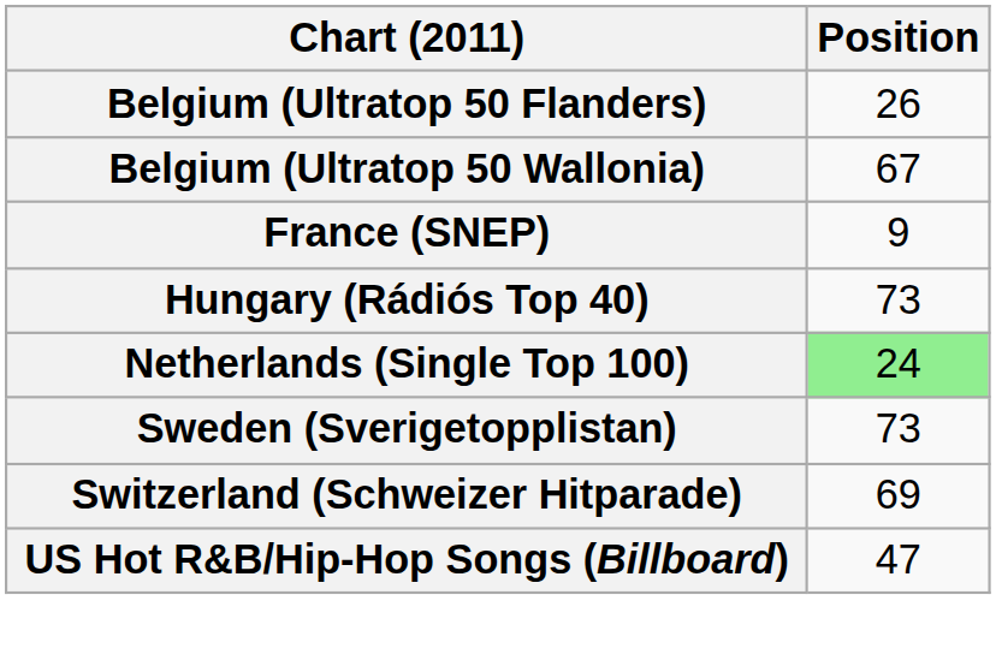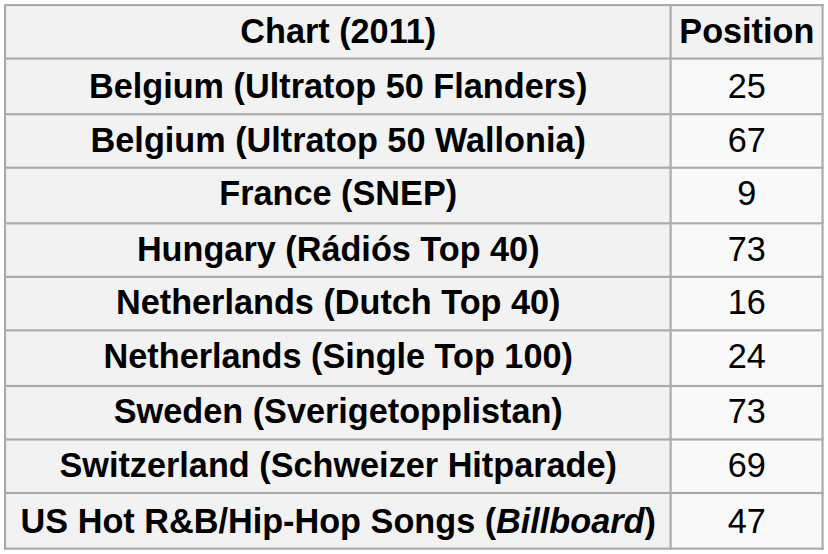 <table class="wikitable plainrowheaders sortable" style="text-align:center" border="1">
 <tr>
 <th scope="col" style="width:19em;">Chart (2011)</th>
 <th scope="col">Position</th>
 </tr>
 <tr>
 <th scope="row">Belgium (Ultratop 50 Flanders)</th>
-<td>26</td>
+<td>25</td>
 </tr>
 <tr>
 <th scope="row">Belgium (Ultratop 50 Wallonia)</th>
 <td>67</td>
 </tr>
 <tr>
 <th scope="row">France (SNEP)</th>
 <td>9</td>
 </tr>
 <tr>
 <th scope="row">Hungary (Rádiós Top 40)</th>
 <td>73</td>
 </tr>
 <tr>
+<th scope="row">Netherlands (Dutch Top 40)</th>
+<td>16</td>
+</tr>
+<tr>
 <th scope="row">Netherlands (Single Top 100)</th>
-<td style="background: lightgreen;">24</td>
+<td>24</td>
 </tr>
 <tr>
 <th scope="row">Sweden (Sverigetopplistan)</th>
 <td>73</td>
 </tr>
 <tr>
 <th scope="row">Switzerland (Schweizer Hitparade)</th>
 <td>69</td>
 </tr>
 <tr>
 <th scope="row">US Hot R&B/Hip-Hop Songs (<em>Billboard</em>)</th>
 <td>47</td>
 </tr>
 </table>
